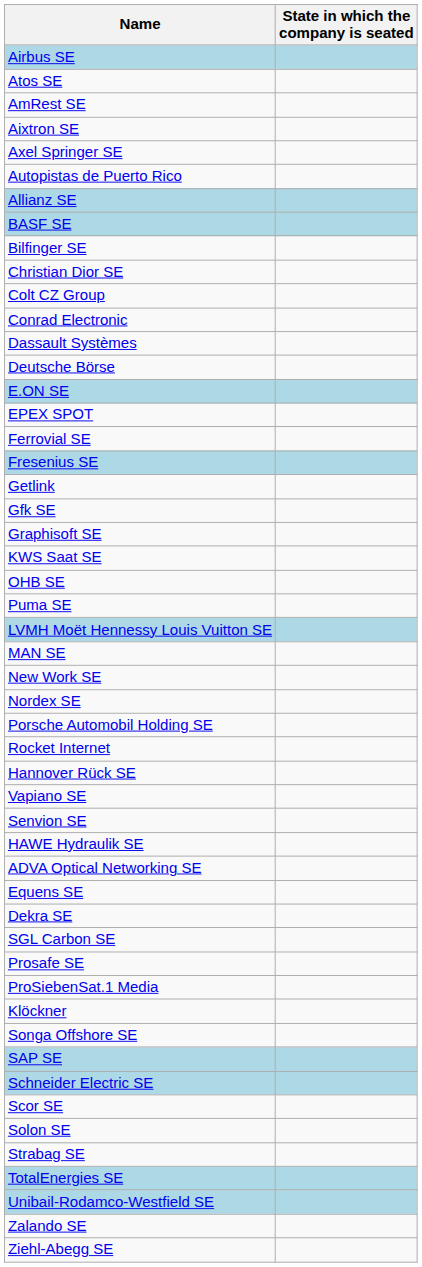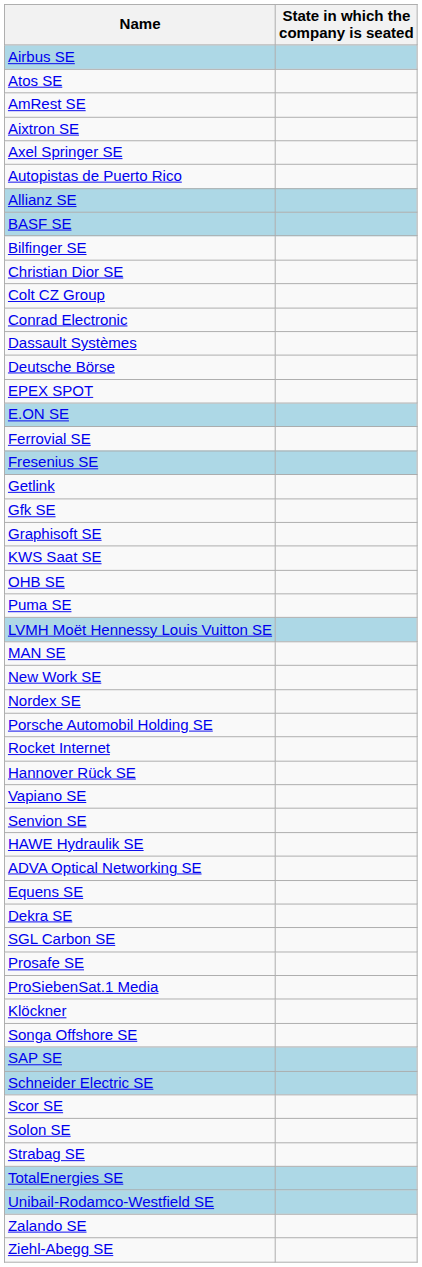 <table class="wikitable sortable">
 <tr>
 <th>Name</th>
 <th>State in which the<br>company is seated</th>
 </tr>
 <tr style="background:#ADD8E6">
 <td><a href='#'>Airbus SE</a></td>
 <td></td>
 </tr>
 <tr>
 <td><a href='#'>Atos SE</a></td>
 <td></td>
 </tr>
 <tr>
 <td><a href='#'>AmRest SE</a></td>
 <td></td>
 </tr>
 <tr>
 <td><a href='#'>Aixtron SE</a></td>
 <td></td>
 </tr>
 <tr>
 <td><a href='#'>Axel Springer SE</a></td>
 <td></td>
 </tr>
 <tr>
 <td><a href='#'>Autopistas de Puerto Rico</a></td>
 <td></td>
 </tr>
 <tr style="background:#ADD8E6">
 <td><a href='#'>Allianz SE</a></td>
 <td></td>
 </tr>
 <tr style="background:#ADD8E6">
 <td><a href='#'>BASF SE</a></td>
 <td></td>
 </tr>
 <tr>
 <td><a href='#'>Bilfinger SE</a></td>
 <td></td>
 </tr>
 <tr>
 <td><a href='#'>Christian Dior SE</a></td>
 <td></td>
 </tr>
 <tr>
 <td><a href='#'>Colt CZ Group</a></td>
 <td></td>
 </tr>
 <tr>
 <td><a href='#'>Conrad Electronic</a></td>
 <td></td>
 </tr>
 <tr>
 <td><a href='#'>Dassault Systèmes</a></td>
 <td></td>
 </tr>
 <tr>
 <td><a href='#'>Deutsche Börse</a></td>
 <td></td>
 </tr>
+<tr>
+<td><a href='#'>EPEX SPOT</a></td>
+<td></td>
+</tr>
 <tr style="background:#ADD8E6">
 <td><a href='#'>E.ON SE</a></td>
-<td></td>
-</tr>
-<tr>
-<td><a href='#'>EPEX SPOT</a></td>
 <td></td>
 </tr>
 <tr>
 <td><a href='#'>Ferrovial SE</a></td>
 <td></td>
 </tr>
 <tr style="background:#ADD8E6">
 <td><a href='#'>Fresenius SE</a></td>
 <td></td>
 </tr>
 <tr>
 <td><a href='#'>Getlink</a></td>
 <td></td>
 </tr>
 <tr>
 <td><a href='#'>Gfk SE</a></td>
 <td></td>
 </tr>
 <tr>
 <td><a href='#'>Graphisoft SE</a></td>
 <td></td>
 </tr>
 <tr>
 <td><a href='#'>KWS Saat SE</a></td>
 <td></td>
 </tr>
 <tr>
 <td><a href='#'>OHB SE</a></td>
 <td></td>
 </tr>
 <tr>
 <td><a href='#'>Puma SE</a></td>
 <td></td>
 </tr>
 <tr style="background:#ADD8E6">
 <td><a href='#'>LVMH Moët Hennessy Louis Vuitton SE</a></td>
 <td></td>
 </tr>
 <tr>
 <td><a href='#'>MAN SE</a></td>
 <td></td>
 </tr>
 <tr>
 <td><a href='#'>New Work SE</a></td>
 <td></td>
 </tr>
 <tr>
 <td><a href='#'>Nordex SE</a></td>
 <td></td>
 </tr>
 <tr>
 <td><a href='#'>Porsche Automobil Holding SE</a></td>
 <td></td>
 </tr>
 <tr>
 <td><a href='#'>Rocket Internet</a></td>
 <td></td>
 </tr>
 <tr>
 <td><a href='#'>Hannover Rück SE</a></td>
 <td></td>
 </tr>
 <tr>
 <td><a href='#'>Vapiano SE</a></td>
 <td></td>
 </tr>
 <tr>
 <td><a href='#'>Senvion SE</a></td>
 <td></td>
 </tr>
 <tr>
 <td><a href='#'>HAWE Hydraulik SE</a></td>
 <td></td>
 </tr>
 <tr>
 <td><a href='#'>ADVA Optical Networking SE</a></td>
 <td></td>
 </tr>
 <tr>
 <td><a href='#'>Equens SE</a></td>
 <td></td>
 </tr>
 <tr>
 <td><a href='#'>Dekra SE</a></td>
 <td></td>
 </tr>
 <tr>
 <td><a href='#'>SGL Carbon SE</a></td>
 <td></td>
 </tr>
 <tr>
 <td><a href='#'>Prosafe SE</a></td>
 <td></td>
 </tr>
 <tr>
 <td><a href='#'>ProSiebenSat.1 Media</a></td>
 <td></td>
 </tr>
 <tr>
 <td><a href='#'>Klöckner</a></td>
 <td></td>
 </tr>
 <tr>
 <td><a href='#'>Songa Offshore SE</a></td>
 <td></td>
 </tr>
 <tr style="background:#ADD8E6">
 <td><a href='#'>SAP SE</a></td>
 <td></td>
 </tr>
 <tr style="background:#ADD8E6">
 <td><a href='#'>Schneider Electric SE</a></td>
 <td></td>
 </tr>
 <tr>
 <td><a href='#'>Scor SE</a></td>
 <td></td>
 </tr>
 <tr>
 <td><a href='#'>Solon SE</a></td>
 <td></td>
 </tr>
 <tr>
 <td><a href='#'>Strabag SE</a></td>
 <td></td>
 </tr>
 <tr style="background:#ADD8E6">
 <td><a href='#'>TotalEnergies SE</a></td>
 <td></td>
 </tr>
 <tr style="background:#ADD8E6">
 <td><a href='#'>Unibail-Rodamco-Westfield SE</a></td>
 <td></td>
 </tr>
 <tr>
 <td><a href='#'>Zalando SE</a></td>
 <td></td>
 </tr>
 <tr>
 <td><a href='#'>Ziehl-Abegg SE</a></td>
 <td></td>
 </tr>
 </table>
